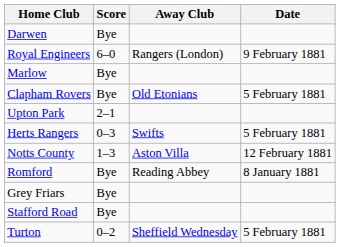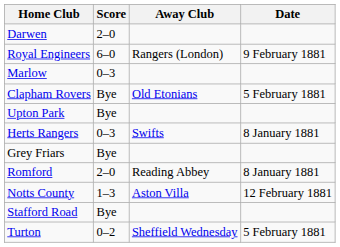 <table class="wikitable">
 <tr>
 <th>Home Club</th>
 <th>Score</th>
 <th>Away Club</th>
 <th>Date</th>
 </tr>
 <tr>
 <td><a href='#'>Darwen</a></td>
-<td>Bye</td>
+<td>2–0</td>
 <td></td>
 <td></td>
 </tr>
 <tr>
 <td><a href='#'>Royal Engineers</a></td>
 <td>6–0</td>
 <td>Rangers (London)</td>
 <td>9 February 1881</td>
 </tr>
 <tr>
 <td><a href='#'>Marlow</a></td>
-<td>Bye</td>
+<td>0–3</td>
 <td></td>
 <td></td>
 </tr>
 <tr>
 <td><a href='#'>Clapham Rovers</a></td>
 <td>Bye</td>
 <td><a href='#'>Old Etonians</a></td>
 <td>5 February 1881</td>
 </tr>
 <tr>
 <td><a href='#'>Upton Park</a></td>
-<td>2–1</td>
+<td>Bye</td>
 <td></td>
 <td></td>
 </tr>
 <tr>
 <td><a href='#'>Herts Rangers</a></td>
 <td>0–3</td>
 <td><a href='#'>Swifts</a></td>
-<td>5 February 1881</td>
-</tr>
-<tr>
-<td><a href='#'>Notts County</a></td>
-<td>1–3</td>
-<td><a href='#'>Aston Villa</a></td>
-<td>12 February 1881</td>
-</tr>
-<tr>
-<td><a href='#'>Romford</a></td>
-<td>Bye</td>
-<td>Reading Abbey</td>
 <td>8 January 1881</td>
 </tr>
 <tr>
 <td>Grey Friars</td>
 <td>Bye</td>
 <td></td>
 <td></td>
+</tr>
+<tr>
+<td><a href='#'>Romford</a></td>
+<td>2–0</td>
+<td>Reading Abbey</td>
+<td>8 January 1881</td>
+</tr>
+<tr>
+<td><a href='#'>Notts County</a></td>
+<td>1–3</td>
+<td><a href='#'>Aston Villa</a></td>
+<td>12 February 1881</td>
 </tr>
 <tr>
 <td><a href='#'>Stafford Road</a></td>
 <td>Bye</td>
 <td></td>
 <td></td>
 </tr>
 <tr>
 <td><a href='#'>Turton</a></td>
 <td>0–2</td>
 <td><a href='#'>Sheffield Wednesday</a></td>
 <td>5 February 1881</td>
 </tr>
 </table>
